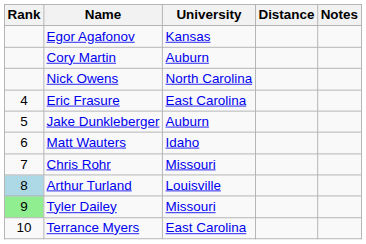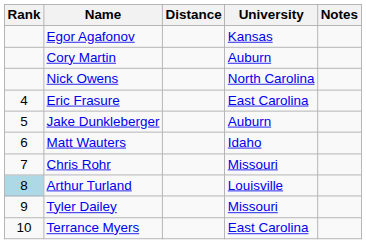 <table class="wikitable sortable" style="text-align:center">
 <tr>
 <th>Rank</th>
 <th>Name</th>
+<th>Distance</th>
 <th>University</th>
-<th>Distance</th>
 <th>Notes</th>
 </tr>
 <tr>
 <td></td>
 <td align=left><a href='#'>Egor Agafonov</a></td>
+<td></td>
 <td align="left"><a href='#'>Kansas</a></td>
-<td></td>
 <td></td>
 </tr>
 <tr>
 <td></td>
 <td align=left><a href='#'>Cory Martin</a></td>
+<td></td>
 <td align=left><a href='#'>Auburn</a></td>
-<td></td>
 <td></td>
 </tr>
 <tr>
 <td></td>
 <td align=left><a href='#'>Nick Owens</a></td>
+<td></td>
 <td align="left"><a href='#'>North Carolina</a></td>
-<td></td>
 <td></td>
 </tr>
 <tr>
 <td>4</td>
 <td align=left><a href='#'>Eric Frasure</a></td>
+<td></td>
 <td align="left"><a href='#'>East Carolina</a></td>
-<td></td>
 <td></td>
 </tr>
 <tr>
 <td>5</td>
 <td align=left><a href='#'>Jake Dunkleberger</a></td>
+<td></td>
 <td align="left"><a href='#'>Auburn</a></td>
-<td></td>
 <td></td>
 </tr>
 <tr>
 <td>6</td>
 <td align=left><a href='#'>Matt Wauters</a></td>
+<td></td>
 <td align="left"><a href='#'>Idaho</a></td>
-<td></td>
 <td></td>
 </tr>
 <tr>
 <td>7</td>
 <td align=left><a href='#'>Chris Rohr</a></td>
+<td></td>
 <td align="left"><a href='#'>Missouri</a></td>
-<td></td>
 <td></td>
 </tr>
 <tr>
 <td style="background: lightblue;">8</td>
 <td align=left><a href='#'>Arthur Turland</a></td>
+<td></td>
 <td align="left"><a href='#'>Louisville</a></td>
-<td></td>
 <td></td>
 </tr>
 <tr>
-<td style="background: lightgreen;">9</td>
+<td>9</td>
 <td align=left><a href='#'>Tyler Dailey</a></td>
+<td></td>
 <td align="left"><a href='#'>Missouri</a></td>
-<td></td>
 <td></td>
 </tr>
 <tr>
 <td>10</td>
 <td align=left><a href='#'>Terrance Myers</a></td>
+<td></td>
 <td align="left"><a href='#'>East Carolina</a></td>
-<td></td>
 <td></td>
 </tr>
 </table>
